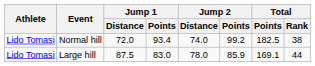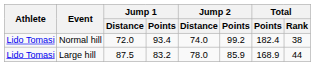 <table class="wikitable" style="font-size:90%">
 <tr>
 <th rowspan="2">Athlete</th>
 <th rowspan="2">Event</th>
 <th colspan="2">Jump 1</th>
 <th colspan="2">Jump 2</th>
 <th colspan="2">Total</th>
 </tr>
 <tr>
 <th>Distance</th>
 <th>Points</th>
 <th>Distance</th>
 <th>Points</th>
 <th>Points</th>
 <th>Rank</th>
 </tr>
 <tr>
 <td><a href='#'>Lido Tomasi</a></td>
 <td>Normal hill</td>
 <td align="center">72.0</td>
 <td align="center">93.4</td>
 <td align="center">74.0</td>
 <td align="center">99.2</td>
-<td align="center">182.5</td>
+<td align="center">182.4</td>
 <td align="center">38</td>
 </tr>
 <tr>
 <td><a href='#'>Lido Tomasi</a></td>
 <td>Large hill</td>
 <td align="center">87.5</td>
-<td align="center">83.0</td>
+<td align="center">83.2</td>
 <td align="center">78.0</td>
 <td align="center">85.9</td>
-<td align="center">169.1</td>
+<td align="center">168.9</td>
 <td align="center">44</td>
 </tr>
 </table>
